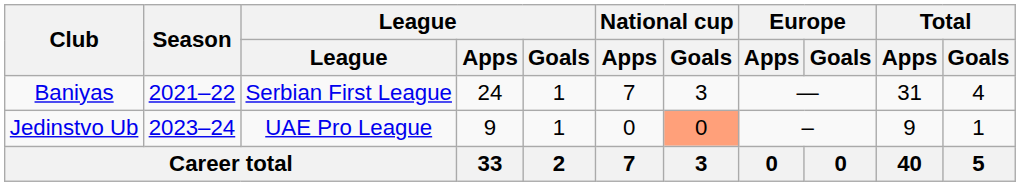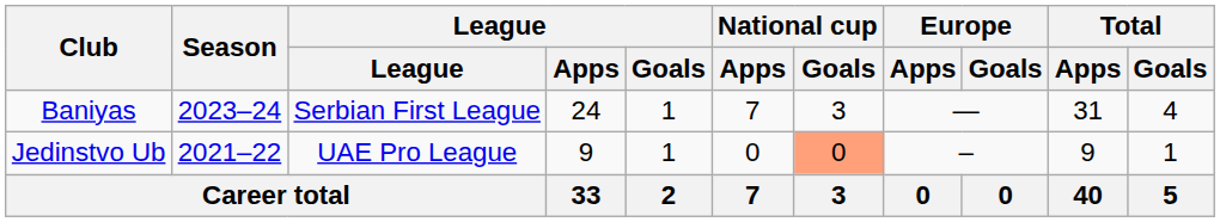 <table class="wikitable" style="text-align:center">
 <tr>
 <th rowspan="2">Club</th>
 <th rowspan="2">Season</th>
 <th colspan="3">League</th>
 <th colspan="2">National cup</th>
 <th colspan="2">Europe</th>
 <th colspan="2">Total</th>
 </tr>
 <tr>
 <th>League</th>
 <th>Apps</th>
 <th>Goals</th>
 <th>Apps</th>
 <th>Goals</th>
 <th>Apps</th>
 <th>Goals</th>
 <th>Apps</th>
 <th>Goals</th>
 </tr>
 <tr>
 <td><a href='#'>Baniyas</a></td>
-<td><a href='#'>2021–22</a></td>
+<td><a href='#'>2023–24</a></td>
 <td><a href='#'>Serbian First League</a></td>
 <td>24</td>
 <td>1</td>
 <td>7</td>
 <td>3</td>
 <td colspan="2">—</td>
 <td>31</td>
 <td>4</td>
 </tr>
 <tr>
 <td><a href='#'>Jedinstvo Ub</a></td>
-<td><a href='#'>2023–24</a></td>
+<td><a href='#'>2021–22</a></td>
 <td><a href='#'>UAE Pro League</a></td>
 <td>9</td>
 <td>1</td>
 <td>0</td>
 <td style="background: lightsalmon;">0</td>
 <td colspan="2">–</td>
 <td>9</td>
 <td>1</td>
 </tr>
 <tr>
 <th colspan="3">Career total</th>
 <th>33</th>
 <th>2</th>
 <th>7</th>
 <th>3</th>
 <th>0</th>
 <th>0</th>
 <th>40</th>
 <th>5</th>
 </tr>
 </table>
